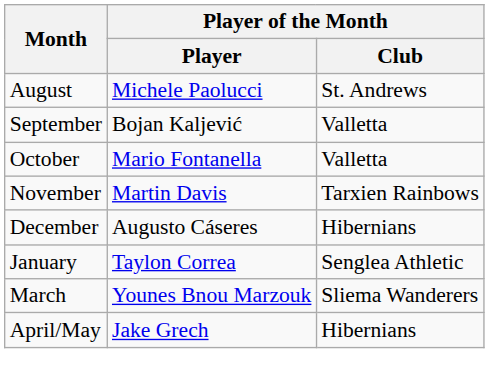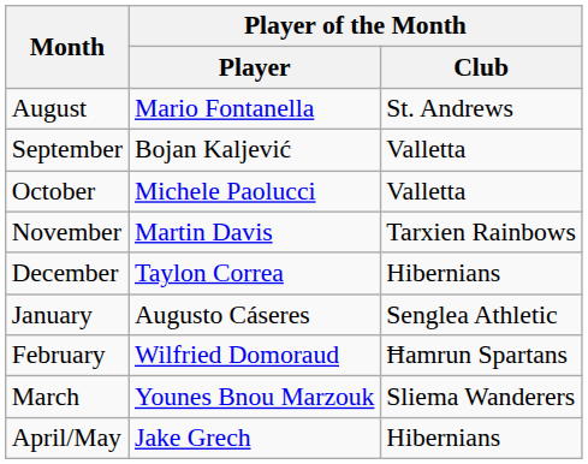 <table class="wikitable">
 <tr>
 <th rowspan="2">Month</th>
 <th colspan="2">Player of the Month</th>
 </tr>
 <tr>
 <th>Player</th>
 <th>Club</th>
 </tr>
 <tr>
 <td>August</td>
-<td> <a href='#'>Michele Paolucci</a></td>
+<td> <a href='#'>Mario Fontanella</a></td>
 <td>St. Andrews</td>
 </tr>
 <tr>
 <td>September</td>
 <td> Bojan Kaljević</td>
 <td>Valletta</td>
 </tr>
 <tr>
 <td>October</td>
-<td> <a href='#'>Mario Fontanella</a></td>
+<td> <a href='#'>Michele Paolucci</a></td>
 <td>Valletta</td>
 </tr>
 <tr>
 <td>November</td>
 <td> <a href='#'>Martin Davis</a></td>
 <td>Tarxien Rainbows</td>
 </tr>
 <tr>
 <td>December</td>
-<td> Augusto Cáseres</td>
+<td> <a href='#'>Taylon Correa</a></td>
 <td>Hibernians</td>
 </tr>
 <tr>
 <td>January</td>
-<td> <a href='#'>Taylon Correa</a></td>
+<td> Augusto Cáseres</td>
 <td>Senglea Athletic</td>
+</tr>
+<tr>
+<td>February</td>
+<td> <a href='#'>Wilfried Domoraud</a></td>
+<td>Ħamrun Spartans</td>
 </tr>
 <tr>
 <td>March</td>
 <td> <a href='#'>Younes Bnou Marzouk</a></td>
 <td>Sliema Wanderers</td>
 </tr>
 <tr>
 <td>April/May</td>
 <td> <a href='#'>Jake Grech</a></td>
 <td>Hibernians</td>
 </tr>
 </table>
